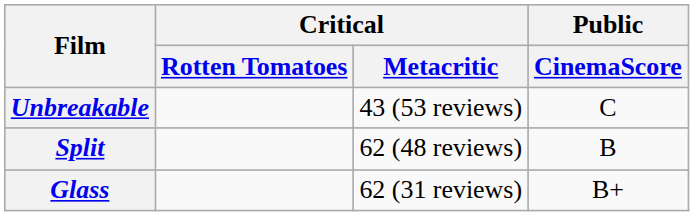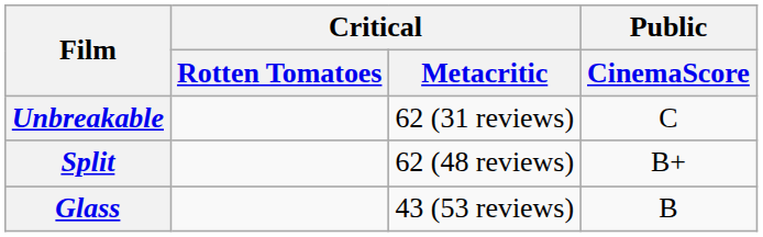 <table class="wikitable plainrowheaders sortable" style="text-align: center;">
 <tr>
 <th scope="col" rowspan="2">Film</th>
 <th scope="col" colspan="2">Critical</th>
 <th colspan="2" scope="col">Public</th>
 </tr>
 <tr>
 <th scope="col"><a href='#'>Rotten Tomatoes</a></th>
 <th scope="col"><a href='#'>Metacritic</a></th>
 <th scope="col"><a href='#'>CinemaScore</a></th>
 </tr>
 <tr>
 <th scope="row"><em><a href='#'>Unbreakable</a></em></th>
 <td></td>
-<td>43 (53 reviews)</td>
+<td>62 (31 reviews)</td>
 <td>C</td>
 </tr>
 <tr>
 <th scope="row"><em><a href='#'>Split</a></em></th>
 <td></td>
 <td>62 (48 reviews)</td>
-<td>B</td>
+<td>B+</td>
 </tr>
 <tr>
 <th scope="row"><em><a href='#'>Glass</a></em></th>
 <td></td>
-<td>62 (31 reviews)</td>
-<td>B+</td>
+<td>43 (53 reviews)</td>
+<td>B</td>
 </tr>
 </table>
